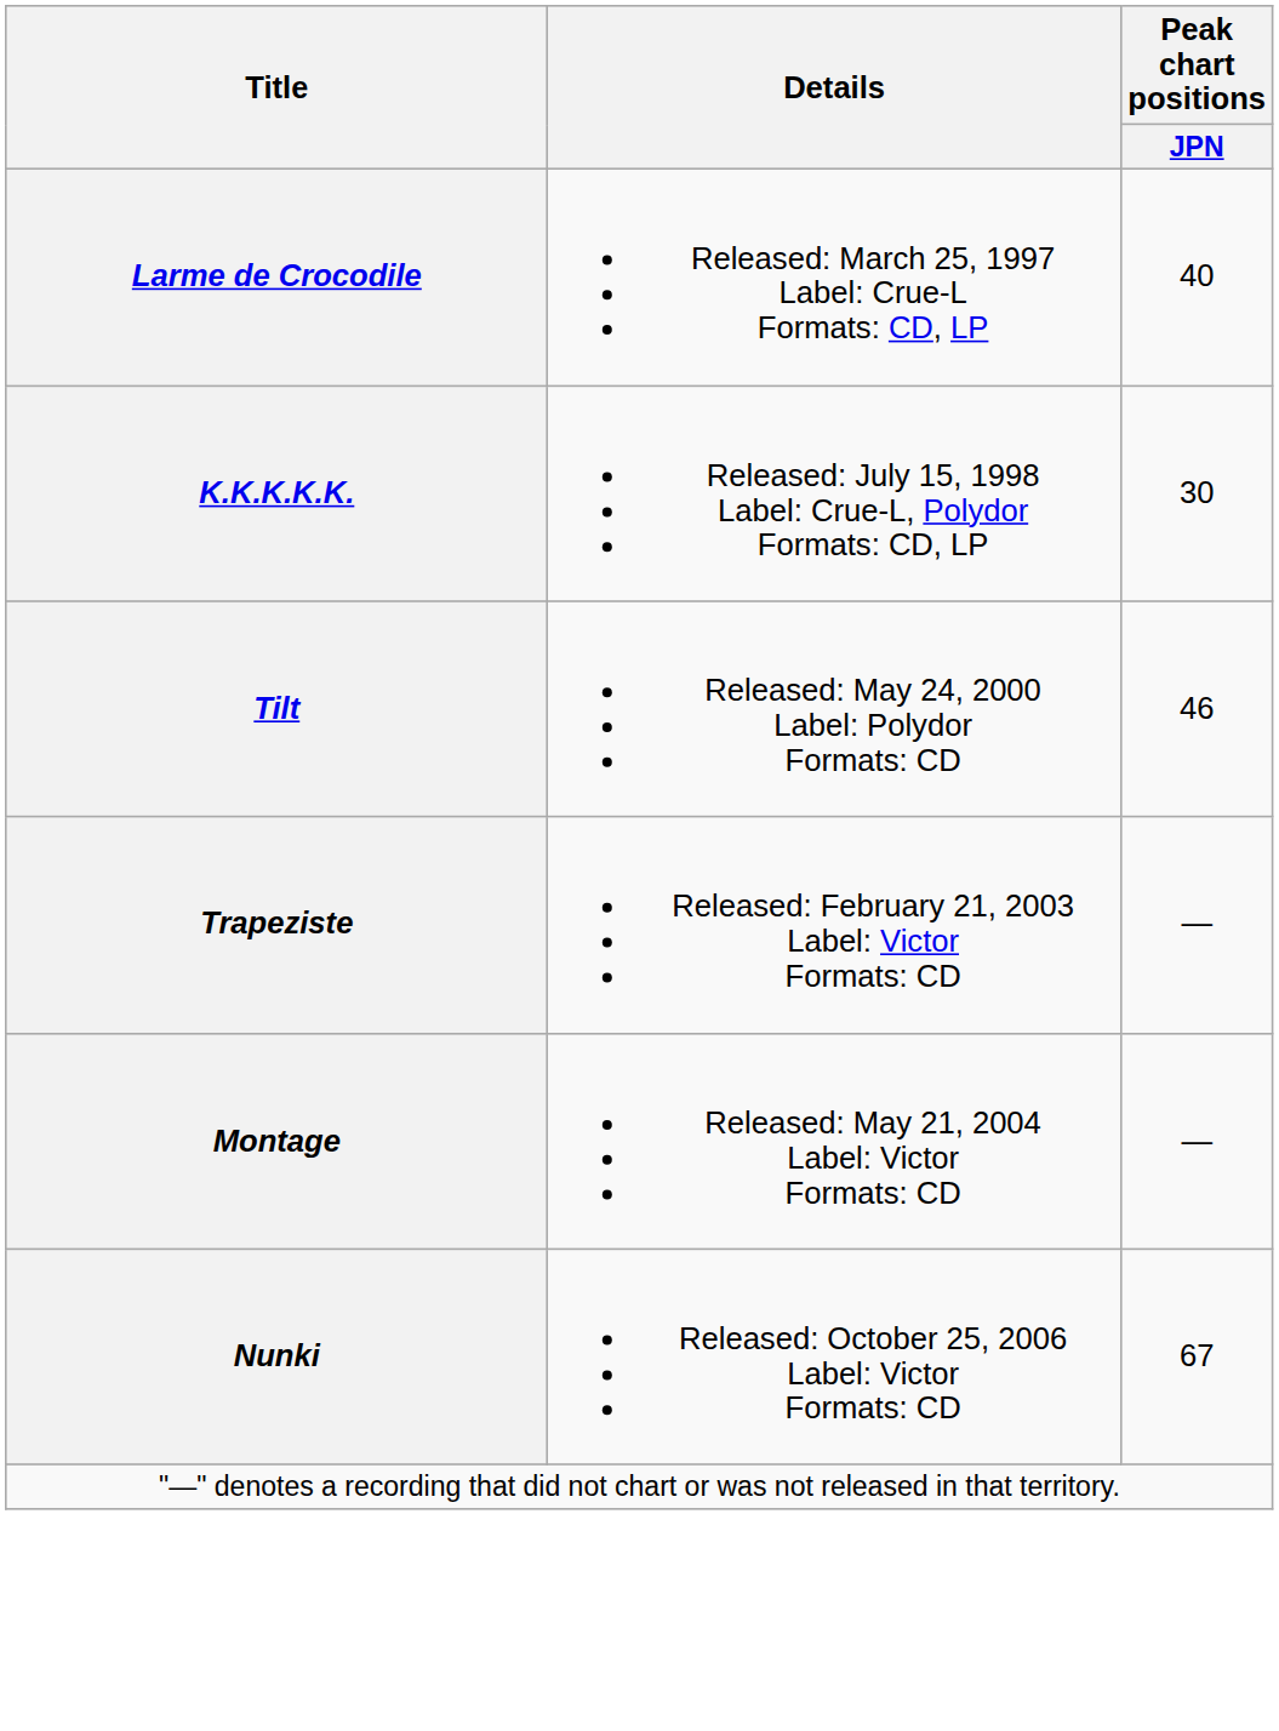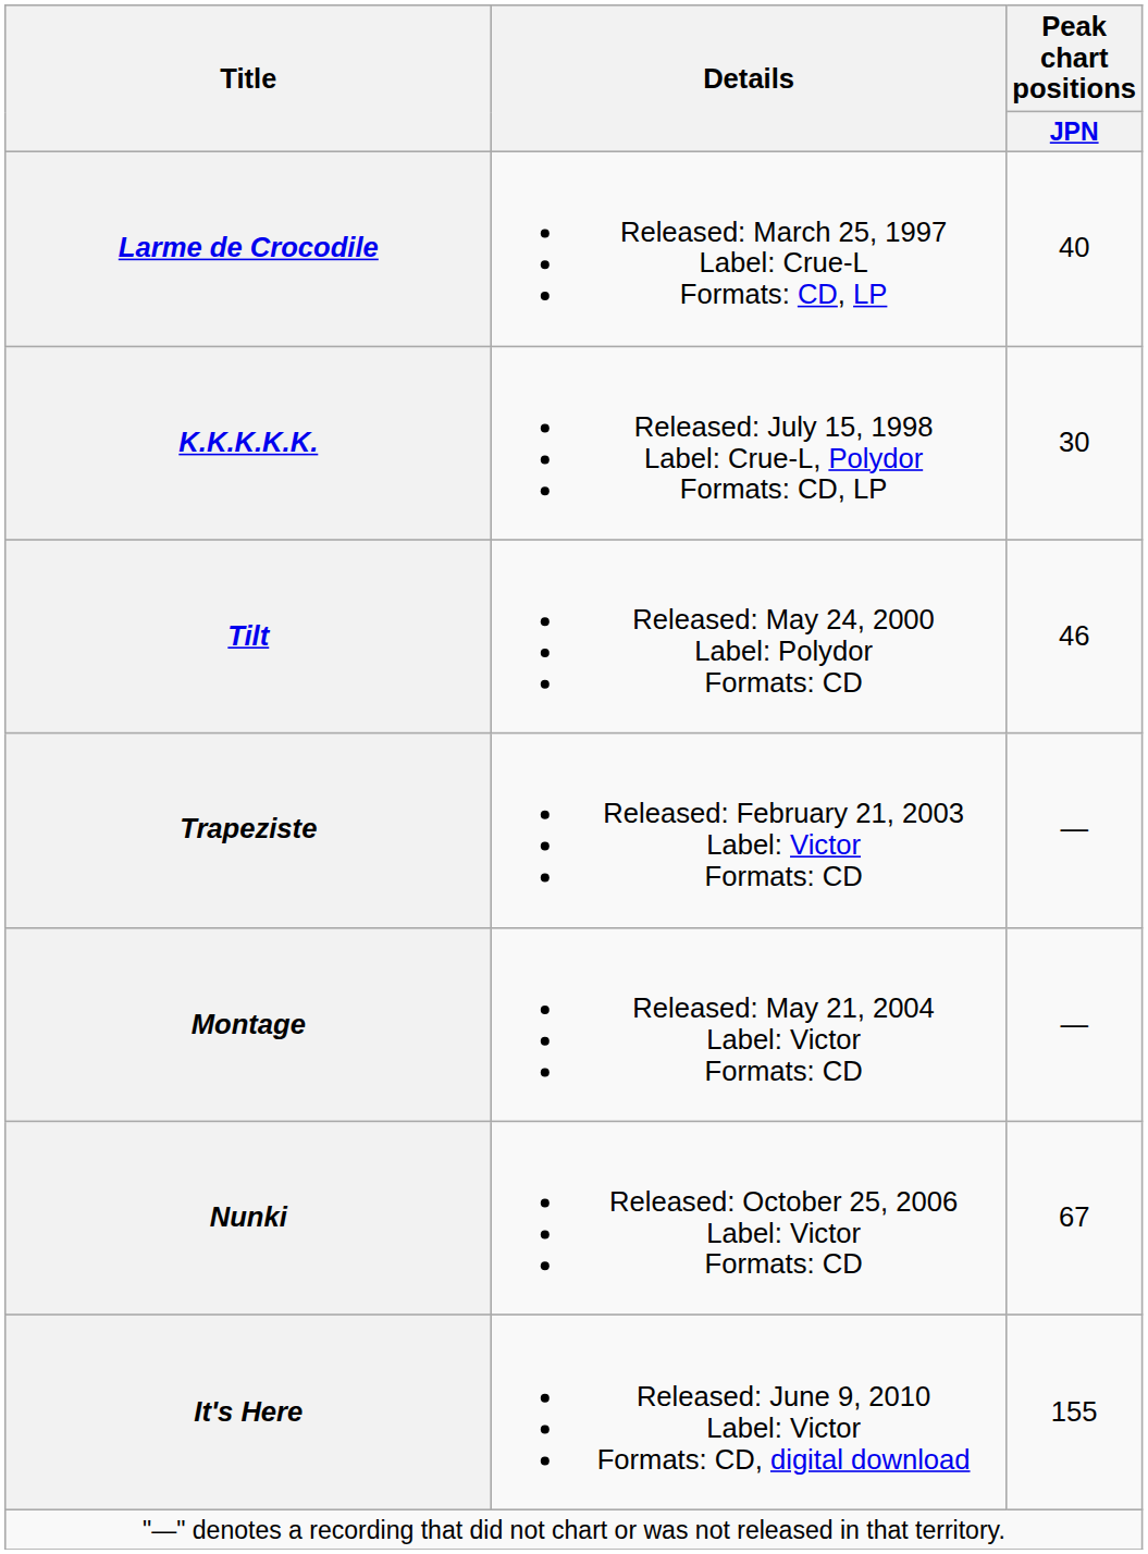 <table class="wikitable plainrowheaders" style="text-align:center;">
 <tr>
 <th scope="col" rowspan="2" style="width:17em;">Title</th>
 <th scope="col" rowspan="2" style="width:18em;">Details</th>
 <th scope="col" colspan="1">Peak chart positions</th>
 </tr>
 <tr>
 <th scope="col" style="width:2.5em;font-size:90%;"><a href='#'>JPN</a><br></th>
 </tr>
 <tr>
 <th scope="row"><em><a href='#'>Larme de Crocodile</a></em></th>
 <td><br><ul><li>Released: March 25, 1997</li><li>Label: Crue-L</li><li>Formats: <a href='#'>CD</a>, <a href='#'>LP</a></li></ul></td>
 <td>40</td>
 </tr>
 <tr>
 <th scope="row"><em><a href='#'>K.K.K.K.K.</a></em></th>
 <td><br><ul><li>Released: July 15, 1998</li><li>Label: Crue-L, <a href='#'>Polydor</a></li><li>Formats: CD, LP</li></ul></td>
 <td>30</td>
 </tr>
 <tr>
 <th scope="row"><em><a href='#'>Tilt</a></em></th>
 <td><br><ul><li>Released: May 24, 2000</li><li>Label: Polydor</li><li>Formats: CD</li></ul></td>
 <td>46</td>
 </tr>
 <tr>
 <th scope="row"><em>Trapeziste</em></th>
 <td><br><ul><li>Released: February 21, 2003</li><li>Label: <a href='#'>Victor</a></li><li>Formats: CD</li></ul></td>
 <td>—</td>
 </tr>
 <tr>
 <th scope="row"><em>Montage</em></th>
 <td><br><ul><li>Released: May 21, 2004</li><li>Label: Victor</li><li>Formats: CD</li></ul></td>
 <td>—</td>
 </tr>
 <tr>
 <th scope="row"><em>Nunki</em></th>
 <td><br><ul><li>Released: October 25, 2006</li><li>Label: Victor</li><li>Formats: CD</li></ul></td>
 <td>67</td>
 </tr>
 <tr>
+<th scope="row"><em>It's Here</em></th>
+<td><br><ul><li>Released: June 9, 2010</li><li>Label: Victor</li><li>Formats: CD, <a href='#'>digital download</a></li></ul></td>
+<td>155</td>
+</tr>
+<tr>
 <td colspan="3" style="font-size:90%">"—" denotes a recording that did not chart or was not released in that territory.</td>
 </tr>
 </table>
